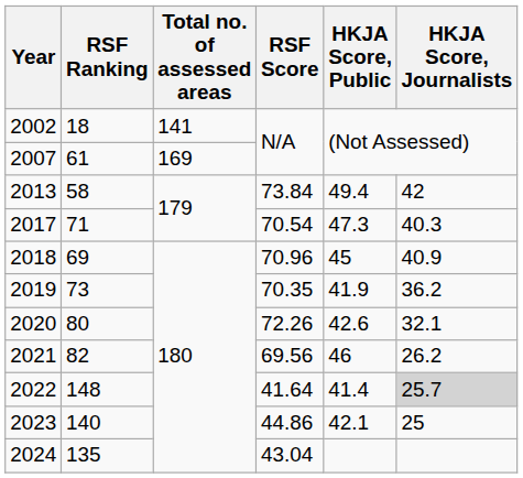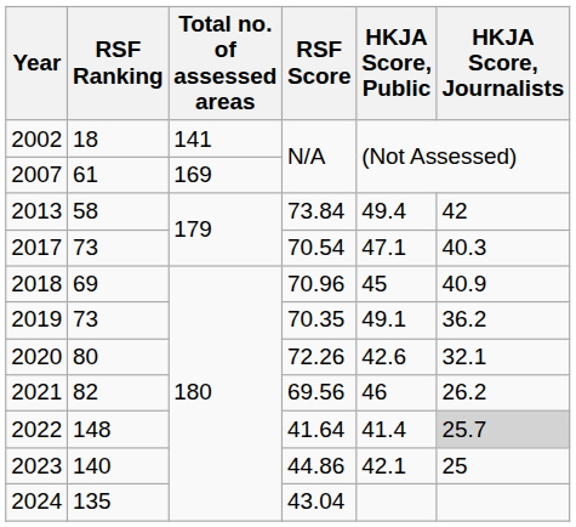 <table class="wikitable" align="right" border="1" style="width:180px">
 <tr>
 <th>Year</th>
 <th>RSF<br>Ranking</th>
 <th>Total no. of assessed areas</th>
 <th>RSF<br>Score</th>
 <th>HKJA Score, Public</th>
 <th>HKJA Score, Journalists</th>
 </tr>
 <tr>
 <td>2002</td>
 <td>18</td>
 <td>141</td>
 <td rowspan="2">N/A</td>
 <td colspan="2" rowspan="2">(Not Assessed)</td>
 </tr>
 <tr>
 <td>2007</td>
 <td>61</td>
 <td>169</td>
 </tr>
 <tr>
 <td>2013</td>
 <td>58</td>
 <td rowspan="2">179</td>
 <td>73.84</td>
 <td>49.4</td>
 <td>42</td>
 </tr>
 <tr>
 <td>2017</td>
-<td>71</td>
+<td>73</td>
 <td>70.54</td>
-<td>47.3</td>
+<td>47.1</td>
 <td>40.3</td>
 </tr>
 <tr>
 <td>2018</td>
 <td>69</td>
 <td rowspan="7">180</td>
 <td>70.96</td>
 <td>45</td>
 <td>40.9</td>
 </tr>
 <tr>
 <td>2019</td>
 <td>73</td>
 <td>70.35</td>
-<td>41.9</td>
+<td>49.1</td>
 <td>36.2</td>
 </tr>
 <tr>
 <td>2020</td>
 <td>80</td>
 <td>72.26</td>
 <td>42.6</td>
 <td>32.1</td>
 </tr>
 <tr>
 <td>2021</td>
 <td>82</td>
 <td>69.56</td>
 <td>46</td>
 <td>26.2</td>
 </tr>
 <tr>
 <td>2022</td>
 <td>148</td>
 <td>41.64</td>
 <td>41.4</td>
 <td style="background: lightgrey;">25.7</td>
 </tr>
 <tr>
 <td>2023</td>
 <td>140</td>
 <td>44.86</td>
 <td>42.1</td>
 <td>25</td>
 </tr>
 <tr>
 <td>2024</td>
 <td>135</td>
 <td>43.04</td>
 <td></td>
 <td></td>
 </tr>
 </table>
